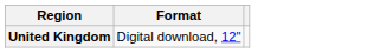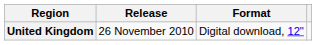 <table class="wikitable plainrowheaders">
 <tr>
 <th>Region</th>
+<th>Release</th>
 <th>Format</th>
 <th></th>
 </tr>
 <tr>
 <th scope="row">United Kingdom</th>
+<td>26 November 2010</td>
 <td>Digital download, <a href='#'>12"</a></td>
 <td></td>
 </tr>
 </table>
